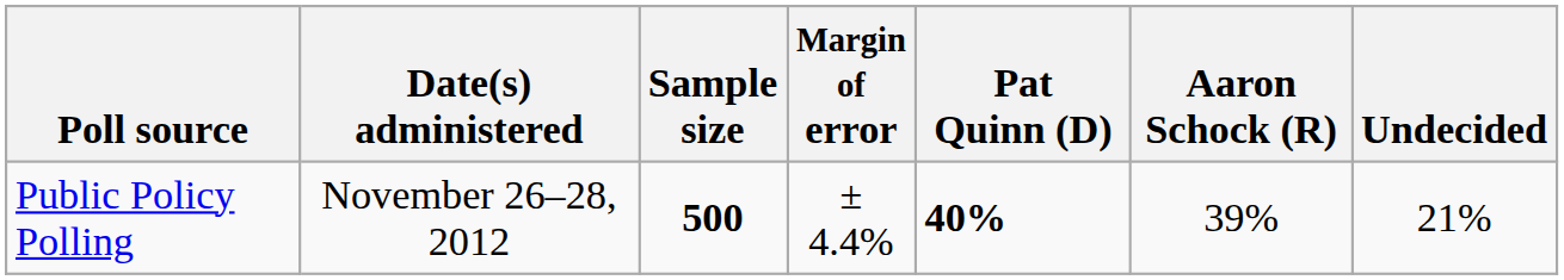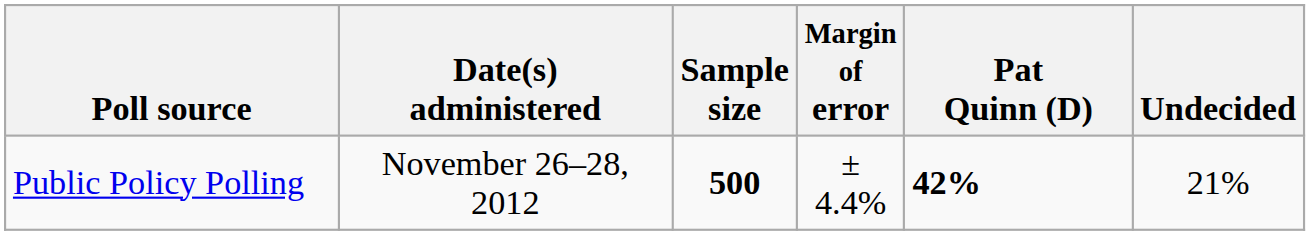 <table class="wikitable">
 <tr valign= bottom>
 <th style="width:150px;">Poll source</th>
 <th style="width:150px;">Date(s)<br>administered</th>
 <th class=small>Sample<br>size</th>
 <th><small>Margin of</small><br>error</th>
 <th style="width:100px;">Pat<br>Quinn (D)</th>
-<th style="width:100px;">Aaron<br>Schock (R)</th>
 <th style="width:40px;">Undecided</th>
 </tr>
 <tr>
 <td><a href='#'>Public Policy Polling</a></td>
 <td align=center>November 26–28, 2012</td>
 <td align=center><strong>500</strong></td>
 <td align=center>± 4.4%</td>
-<td><strong>40%</strong></td>
-<td align=center>39%</td>
+<td><strong>42%</strong></td>
 <td align=center>21%</td>
 </tr>
 </table>
